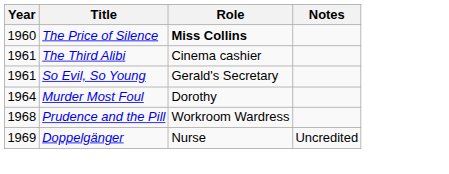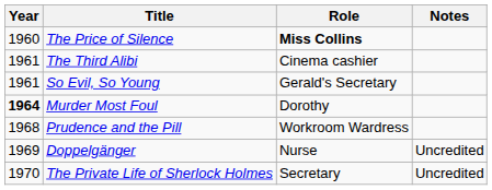 <table class="wikitable">
 <tr>
 <th>Year</th>
 <th>Title</th>
 <th>Role</th>
 <th>Notes</th>
 </tr>
 <tr>
 <td>1960</td>
 <td><em><a href='#'>The Price of Silence</a></em></td>
 <td><strong>Miss Collins</strong></td>
 <td></td>
 </tr>
 <tr>
 <td>1961</td>
 <td><em><a href='#'>The Third Alibi</a></em></td>
 <td>Cinema cashier</td>
 <td></td>
 </tr>
 <tr>
 <td>1961</td>
 <td><em><a href='#'>So Evil, So Young</a></em></td>
 <td>Gerald's Secretary</td>
 <td></td>
 </tr>
 <tr>
-<td>1964</td>
+<td><strong>1964</strong></td>
 <td><em><a href='#'>Murder Most Foul</a></em></td>
 <td>Dorothy</td>
 <td></td>
 </tr>
 <tr>
 <td>1968</td>
 <td><em><a href='#'>Prudence and the Pill</a></em></td>
 <td>Workroom Wardress</td>
 <td></td>
 </tr>
 <tr>
 <td>1969</td>
 <td><em><a href='#'>Doppelgänger</a></em></td>
 <td>Nurse</td>
 <td>Uncredited</td>
 </tr>
+<tr>
+<td>1970</td>
+<td><em><a href='#'>The Private Life of Sherlock Holmes</a></em></td>
+<td>Secretary</td>
+<td>Uncredited</td>
+</tr>
 </table>
